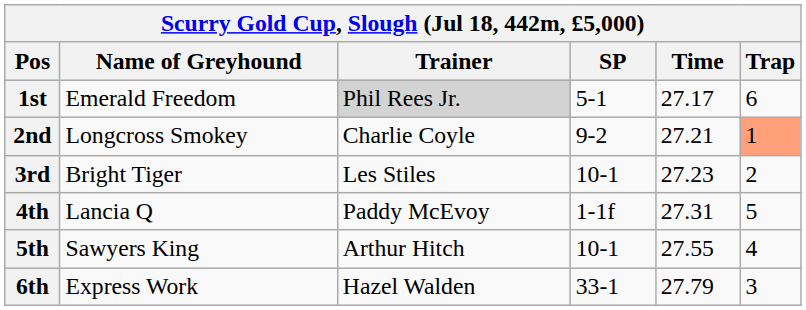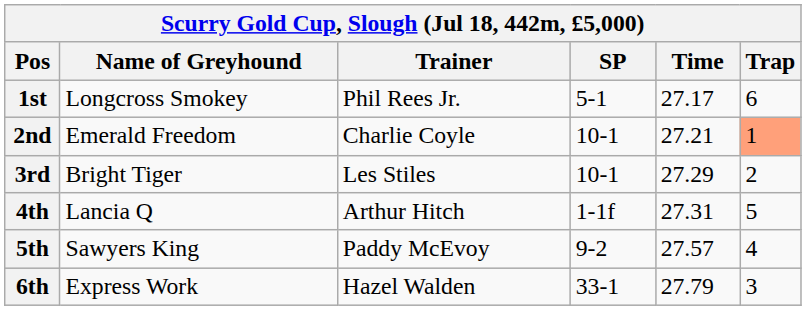 <table class="wikitable">
 <tr>
 <th colspan="6"><a href='#'>Scurry Gold Cup</a>, <a href='#'>Slough</a> (Jul 18, 442m, £5,000)</th>
 </tr>
 <tr>
 <th width=30>Pos</th>
 <th width=180>Name of Greyhound</th>
 <th width=150>Trainer</th>
 <th width=50>SP</th>
 <th width=50>Time</th>
 <th width=30>Trap</th>
 </tr>
 <tr>
 <th>1st</th>
-<td>Emerald Freedom</td>
-<td style="background: lightgrey;">Phil Rees Jr.</td>
+<td>Longcross Smokey</td>
+<td>Phil Rees Jr.</td>
 <td>5-1</td>
 <td>27.17</td>
 <td>6</td>
 </tr>
 <tr>
 <th>2nd</th>
-<td>Longcross Smokey</td>
+<td>Emerald Freedom</td>
 <td>Charlie Coyle</td>
-<td>9-2</td>
+<td>10-1</td>
 <td>27.21</td>
 <td style="background: lightsalmon;">1</td>
 </tr>
 <tr>
 <th>3rd</th>
 <td>Bright Tiger</td>
 <td>Les Stiles</td>
 <td>10-1</td>
-<td>27.23</td>
+<td>27.29</td>
 <td>2</td>
 </tr>
 <tr>
 <th>4th</th>
 <td>Lancia Q</td>
-<td>Paddy McEvoy</td>
+<td>Arthur Hitch</td>
 <td>1-1f</td>
 <td>27.31</td>
 <td>5</td>
 </tr>
 <tr>
 <th>5th</th>
 <td>Sawyers King</td>
-<td>Arthur Hitch</td>
-<td>10-1</td>
-<td>27.55</td>
+<td>Paddy McEvoy</td>
+<td>9-2</td>
+<td>27.57</td>
 <td>4</td>
 </tr>
 <tr>
 <th>6th</th>
 <td>Express Work</td>
 <td>Hazel Walden</td>
 <td>33-1</td>
 <td>27.79</td>
 <td>3</td>
 </tr>
 </table>
